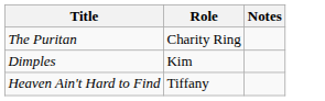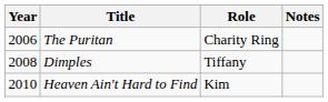 <table class="wikitable sortable">
 <tr>
+<th>Year</th>
 <th>Title</th>
 <th>Role</th>
 <th>Notes</th>
 </tr>
 <tr>
+<td>2006</td>
 <td><em>The Puritan</em></td>
 <td>Charity Ring</td>
 <td></td>
 </tr>
 <tr>
+<td>2008</td>
 <td><em>Dimples</em></td>
+<td>Tiffany</td>
+<td></td>
+</tr>
+<tr>
+<td>2010</td>
+<td><em>Heaven Ain't Hard to Find</em></td>
 <td>Kim</td>
 <td></td>
 </tr>
-<tr>
-<td><em>Heaven Ain't Hard to Find</em></td>
-<td>Tiffany</td>
-<td></td>
-</tr>
 </table>
